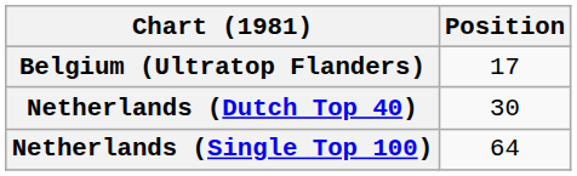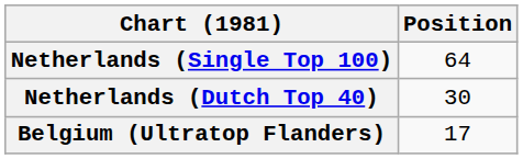 <table class="wikitable sortable plainrowheaders" style="text-align:center">
 <tr>
 <th scope="col">Chart (1981)</th>
 <th scope="col">Position</th>
 </tr>
 <tr>
-<th scope="row">Belgium (Ultratop Flanders)</th>
-<td>17</td>
+<th scope="row">Netherlands (<a href='#'>Single Top 100</a>)</th>
+<td>64</td>
 </tr>
 <tr>
 <th scope="row">Netherlands (<a href='#'>Dutch Top 40</a>)</th>
 <td>30</td>
 </tr>
 <tr>
-<th scope="row">Netherlands (<a href='#'>Single Top 100</a>)</th>
-<td>64</td>
+<th scope="row">Belgium (Ultratop Flanders)</th>
+<td>17</td>
 </tr>
 </table>
